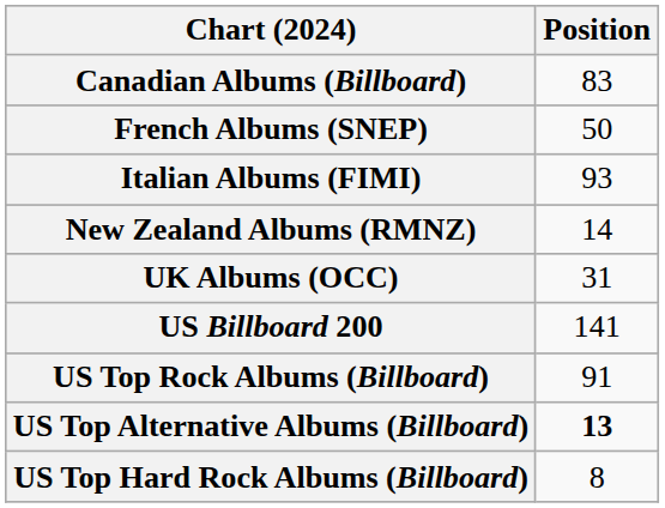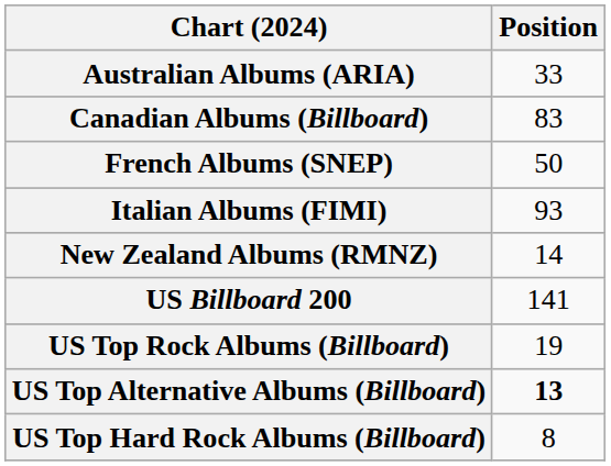 <table class="wikitable sortable plainrowheaders" style="text-align:center">
 <tr>
 <th scope="col">Chart (2024)</th>
 <th scope="col">Position</th>
+</tr>
+<tr>
+<th scope="row">Australian Albums (ARIA)</th>
+<td>33</td>
 </tr>
 <tr>
 <th scope="row">Canadian Albums (<em>Billboard</em>)</th>
 <td>83</td>
 </tr>
 <tr>
 <th scope="row">French Albums (SNEP)</th>
 <td>50</td>
 </tr>
 <tr>
 <th scope="row">Italian Albums (FIMI)</th>
 <td>93</td>
 </tr>
 <tr>
 <th scope="row">New Zealand Albums (RMNZ)</th>
 <td>14</td>
 </tr>
 <tr>
-<th scope="row">UK Albums (OCC)</th>
-<td>31</td>
-</tr>
-<tr>
 <th scope="row">US <em>Billboard</em> 200</th>
 <td>141</td>
 </tr>
 <tr>
 <th scope="row">US Top Rock Albums (<em>Billboard</em>)</th>
-<td>91</td>
+<td>19</td>
 </tr>
 <tr>
 <th scope="row">US Top Alternative Albums (<em>Billboard</em>)</th>
 <td><strong>13</strong></td>
 </tr>
 <tr>
 <th scope="row">US Top Hard Rock Albums (<em>Billboard</em>)</th>
 <td>8</td>
 </tr>
 </table>
